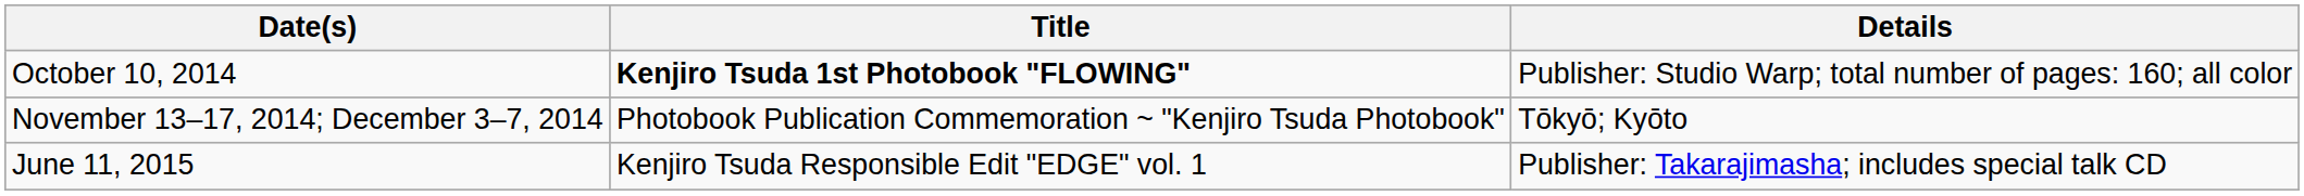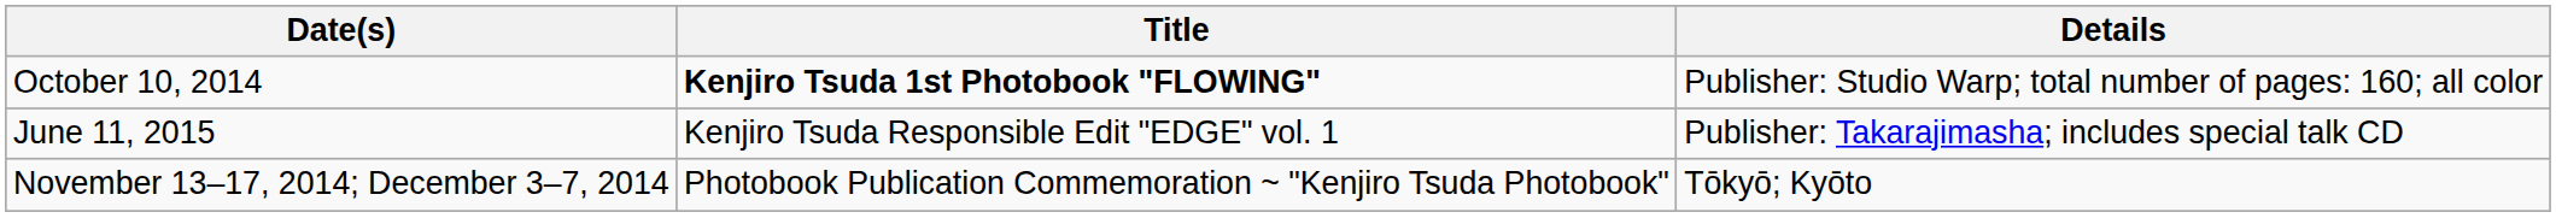 <table class="wikitable">
 <tr>
 <th>Date(s)</th>
 <th>Title</th>
 <th>Details</th>
 </tr>
 <tr>
 <td>October 10, 2014</td>
 <td><strong>Kenjiro Tsuda 1st Photobook "FLOWING"</strong></td>
 <td>Publisher: Studio Warp; total number of pages: 160; all color</td>
 </tr>
 <tr>
+<td>June 11, 2015</td>
+<td>Kenjiro Tsuda Responsible Edit "EDGE" vol. 1</td>
+<td>Publisher: <a href='#'>Takarajimasha</a>; includes special talk CD</td>
+</tr>
+<tr>
 <td>November 13–17, 2014; December 3–7, 2014</td>
 <td>Photobook Publication Commemoration ~ "Kenjiro Tsuda Photobook"</td>
 <td>Tōkyō; Kyōto</td>
 </tr>
-<tr>
-<td>June 11, 2015</td>
-<td>Kenjiro Tsuda Responsible Edit "EDGE" vol. 1</td>
-<td>Publisher: <a href='#'>Takarajimasha</a>; includes special talk CD</td>
-</tr>
 </table>
